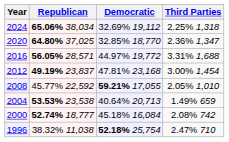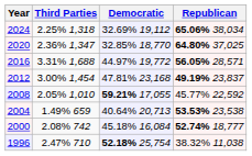 <table class="wikitable" style="float:right; font-size:95%;">
 <tr bgcolor=lightgrey>
 <th>Year</th>
+<th><a href='#'>Third Parties</a></th>
+<th><a href='#'>Democratic</a></th>
 <th><a href='#'>Republican</a></th>
-<th><a href='#'>Democratic</a></th>
-<th><a href='#'>Third Parties</a></th>
 </tr>
 <tr>
 <td align="center" bgcolor="#fff3f3"><a href='#'>2024</a></td>
+<td align="center">2.25% <em>1,318</em></td>
+<td align="center" bgcolor="#f0f0ff">32.69% <em>19,112</em></td>
 <td align="center" bgcolor="#fff3f3"><strong>65.06%</strong> <em>38,034</em></td>
-<td align="center" bgcolor="#f0f0ff">32.69% <em>19,112</em></td>
-<td align="center">2.25% <em>1,318</em></td>
 </tr>
 <tr>
 <td align="center" bgcolor="#fff3f3"><a href='#'>2020</a></td>
+<td align="center">2.36% <em>1,347</em></td>
+<td align="center" bgcolor="#f0f0ff">32.85% <em>18,770</em></td>
 <td align="center" bgcolor="#fff3f3"><strong>64.80%</strong> <em>37,025</em></td>
-<td align="center" bgcolor="#f0f0ff">32.85% <em>18,770</em></td>
-<td align="center">2.36% <em>1,347</em></td>
 </tr>
 <tr>
 <td align="center" bgcolor="#fff3f3"><a href='#'>2016</a></td>
+<td align="center">3.31% <em>1,688</em></td>
+<td align="center" bgcolor="#f0f0ff">44.97% <em>19,772</em></td>
 <td align="center" bgcolor="#fff3f3"><strong>56.05%</strong> <em>28,571</em></td>
-<td align="center" bgcolor="#f0f0ff">44.97% <em>19,772</em></td>
-<td align="center">3.31% <em>1,688</em></td>
 </tr>
 <tr>
 <td align="center" bgcolor="#fff3f3"><a href='#'>2012</a></td>
+<td align="center">3.00% <em>1,454</em></td>
+<td align="center" bgcolor="#f0f0ff">47.81% <em>23,168</em></td>
 <td align="center" bgcolor="#fff3f3"><strong>49.19%</strong> <em>23,837</em></td>
-<td align="center" bgcolor="#f0f0ff">47.81% <em>23,168</em></td>
-<td align="center">3.00% <em>1,454</em></td>
 </tr>
 <tr>
 <td align="center" bgcolor="#f0f0ff"><a href='#'>2008</a></td>
+<td align="center">2.05% <em>1,010</em></td>
+<td align="center" bgcolor="#f0f0ff"><strong>59.21%</strong> <em>17,055</em></td>
 <td align="center" bgcolor="#fff3f3">45.77% <em>22,592</em></td>
-<td align="center" bgcolor="#f0f0ff"><strong>59.21%</strong> <em>17,055</em></td>
-<td align="center">2.05% <em>1,010</em></td>
 </tr>
 <tr>
 <td align="center" bgcolor="#fff3f3"><a href='#'>2004</a></td>
+<td align="center">1.49% <em>659</em></td>
+<td align="center" bgcolor="#f0f0ff">40.64% <em>20,713</em></td>
 <td align="center" bgcolor="#fff3f3"><strong>53.53%</strong> <em>23,538</em></td>
-<td align="center" bgcolor="#f0f0ff">40.64% <em>20,713</em></td>
-<td align="center">1.49% <em>659</em></td>
 </tr>
 <tr>
 <td align="center" bgcolor="#fff3f3"><a href='#'>2000</a></td>
+<td align="center">2.08% <em>742</em></td>
+<td align="center" bgcolor="#f0f0ff">45.18% <em>16,084</em></td>
 <td align="center" bgcolor="#fff3f3"><strong>52.74%</strong> <em>18,777</em></td>
-<td align="center" bgcolor="#f0f0ff">45.18% <em>16,084</em></td>
-<td align="center">2.08% <em>742</em></td>
 </tr>
 <tr>
 <td align="center" bgcolor="#f0f0ff"><a href='#'>1996</a></td>
+<td align="center">2.47% <em>710</em></td>
+<td align="center" bgcolor="#f0f0ff"><strong>52.18%</strong> <em>25,754</em></td>
 <td align="center" bgcolor="#fff3f3">38.32% <em>11,038</em></td>
-<td align="center" bgcolor="#f0f0ff"><strong>52.18%</strong> <em>25,754</em></td>
-<td align="center">2.47% <em>710</em></td>
 </tr>
 </table>
